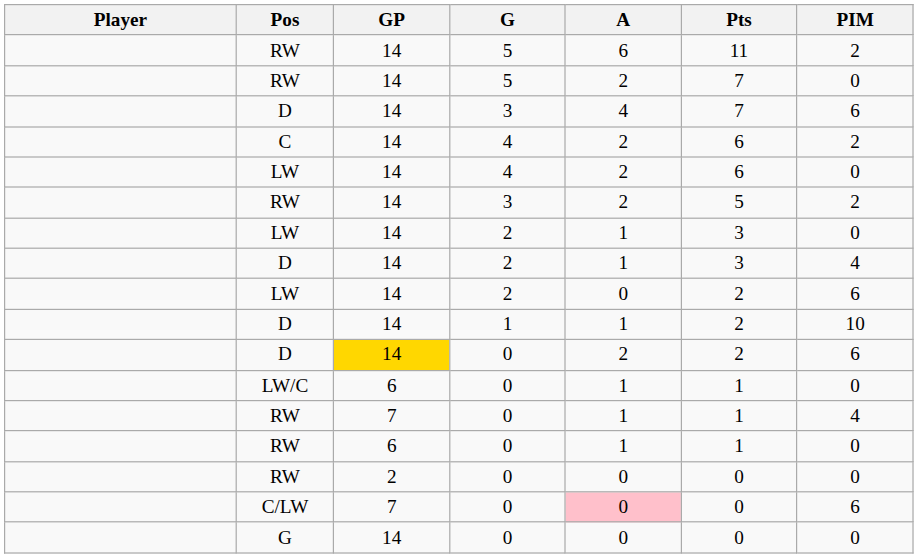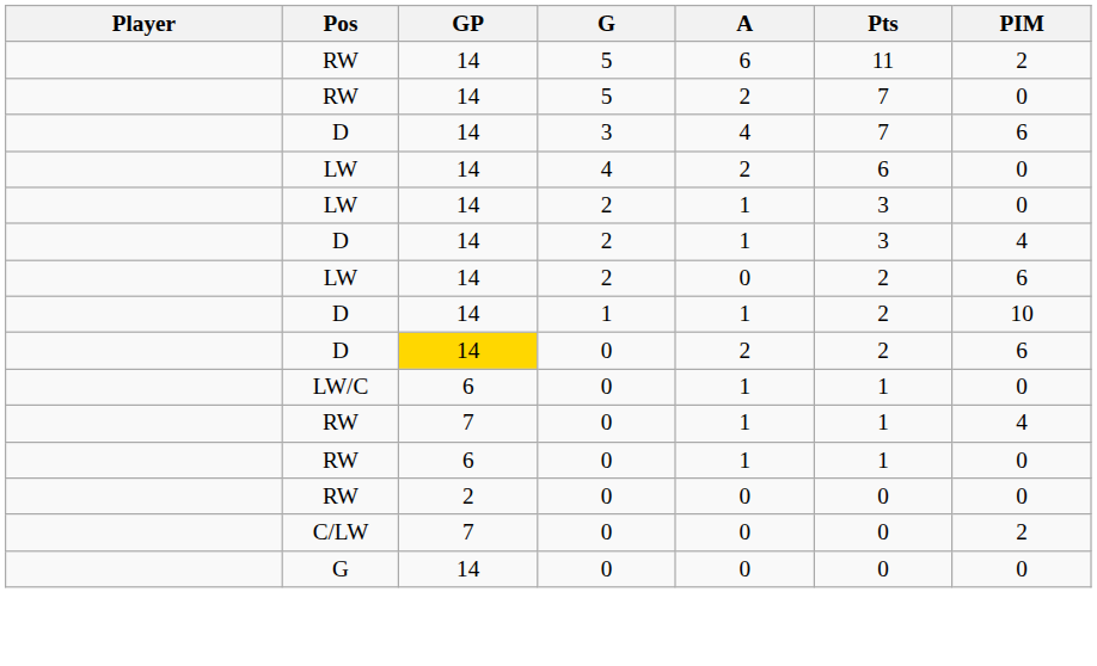 <table class="wikitable sortable" width="60%">
 <tr ALIGN="center">
 <th bgcolor="#DDDDFF" width="10%">Player</th>
 <th bgcolor="#DDDDFF" width="3%" title="Position">Pos</th>
 <th bgcolor="#DDDDFF" width="5%" title="Games played">GP</th>
 <th bgcolor="#DDDDFF" width="5%" title="Goals">G</th>
 <th bgcolor="#DDDDFF" width="5%" title="Assists">A</th>
 <th bgcolor="#DDDDFF" width="5%" title="Points">Pts</th>
 <th bgcolor="#DDDDFF" width="5%" title="Penalties in Minutes">PIM</th>
 </tr>
 <tr align="center">
 <td align="right"></td>
 <td>RW</td>
 <td>14</td>
 <td>5</td>
 <td>6</td>
 <td>11</td>
 <td>2</td>
 </tr>
 <tr align="center">
 <td align="right"></td>
 <td>RW</td>
 <td>14</td>
 <td>5</td>
 <td>2</td>
 <td>7</td>
 <td>0</td>
 </tr>
 <tr align="center">
 <td align="right"></td>
 <td>D</td>
 <td>14</td>
 <td>3</td>
 <td>4</td>
 <td>7</td>
 <td>6</td>
 </tr>
 <tr align="center">
 <td align="right"></td>
-<td>C</td>
-<td>14</td>
-<td>4</td>
-<td>2</td>
-<td>6</td>
-<td>2</td>
-</tr>
-<tr align="center">
-<td align="right"></td>
 <td>LW</td>
 <td>14</td>
 <td>4</td>
 <td>2</td>
 <td>6</td>
 <td>0</td>
-</tr>
-<tr align="center">
-<td align="right"></td>
-<td>RW</td>
-<td>14</td>
-<td>3</td>
-<td>2</td>
-<td>5</td>
-<td>2</td>
 </tr>
 <tr align="center">
 <td align="right"></td>
 <td>LW</td>
 <td>14</td>
 <td>2</td>
 <td>1</td>
 <td>3</td>
 <td>0</td>
 </tr>
 <tr align="center">
 <td align="right"></td>
 <td>D</td>
 <td>14</td>
 <td>2</td>
 <td>1</td>
 <td>3</td>
 <td>4</td>
 </tr>
 <tr align="center">
 <td align="right"></td>
 <td>LW</td>
 <td>14</td>
 <td>2</td>
 <td>0</td>
 <td>2</td>
 <td>6</td>
 </tr>
 <tr align="center">
 <td align="right"></td>
 <td>D</td>
 <td>14</td>
 <td>1</td>
 <td>1</td>
 <td>2</td>
 <td>10</td>
 </tr>
 <tr align="center">
 <td align="right"></td>
 <td>D</td>
 <td style="background: gold;">14</td>
 <td>0</td>
 <td>2</td>
 <td>2</td>
 <td>6</td>
 </tr>
 <tr align="center">
 <td align="right"></td>
 <td>LW/C</td>
 <td>6</td>
 <td>0</td>
 <td>1</td>
 <td>1</td>
 <td>0</td>
 </tr>
 <tr align="center">
 <td align="right"></td>
 <td>RW</td>
 <td>7</td>
 <td>0</td>
 <td>1</td>
 <td>1</td>
 <td>4</td>
 </tr>
 <tr align="center">
 <td align="right"></td>
 <td>RW</td>
 <td>6</td>
 <td>0</td>
 <td>1</td>
 <td>1</td>
 <td>0</td>
 </tr>
 <tr align="center">
 <td align="right"></td>
 <td>RW</td>
 <td>2</td>
 <td>0</td>
 <td>0</td>
 <td>0</td>
 <td>0</td>
 </tr>
 <tr align="center">
 <td align="right"></td>
 <td>C/LW</td>
 <td>7</td>
 <td>0</td>
-<td style="background: pink;">0</td>
 <td>0</td>
-<td>6</td>
+<td>0</td>
+<td>2</td>
 </tr>
 <tr align="center">
 <td align="right"></td>
 <td>G</td>
 <td>14</td>
 <td>0</td>
 <td>0</td>
 <td>0</td>
 <td>0</td>
 </tr>
 </table>
